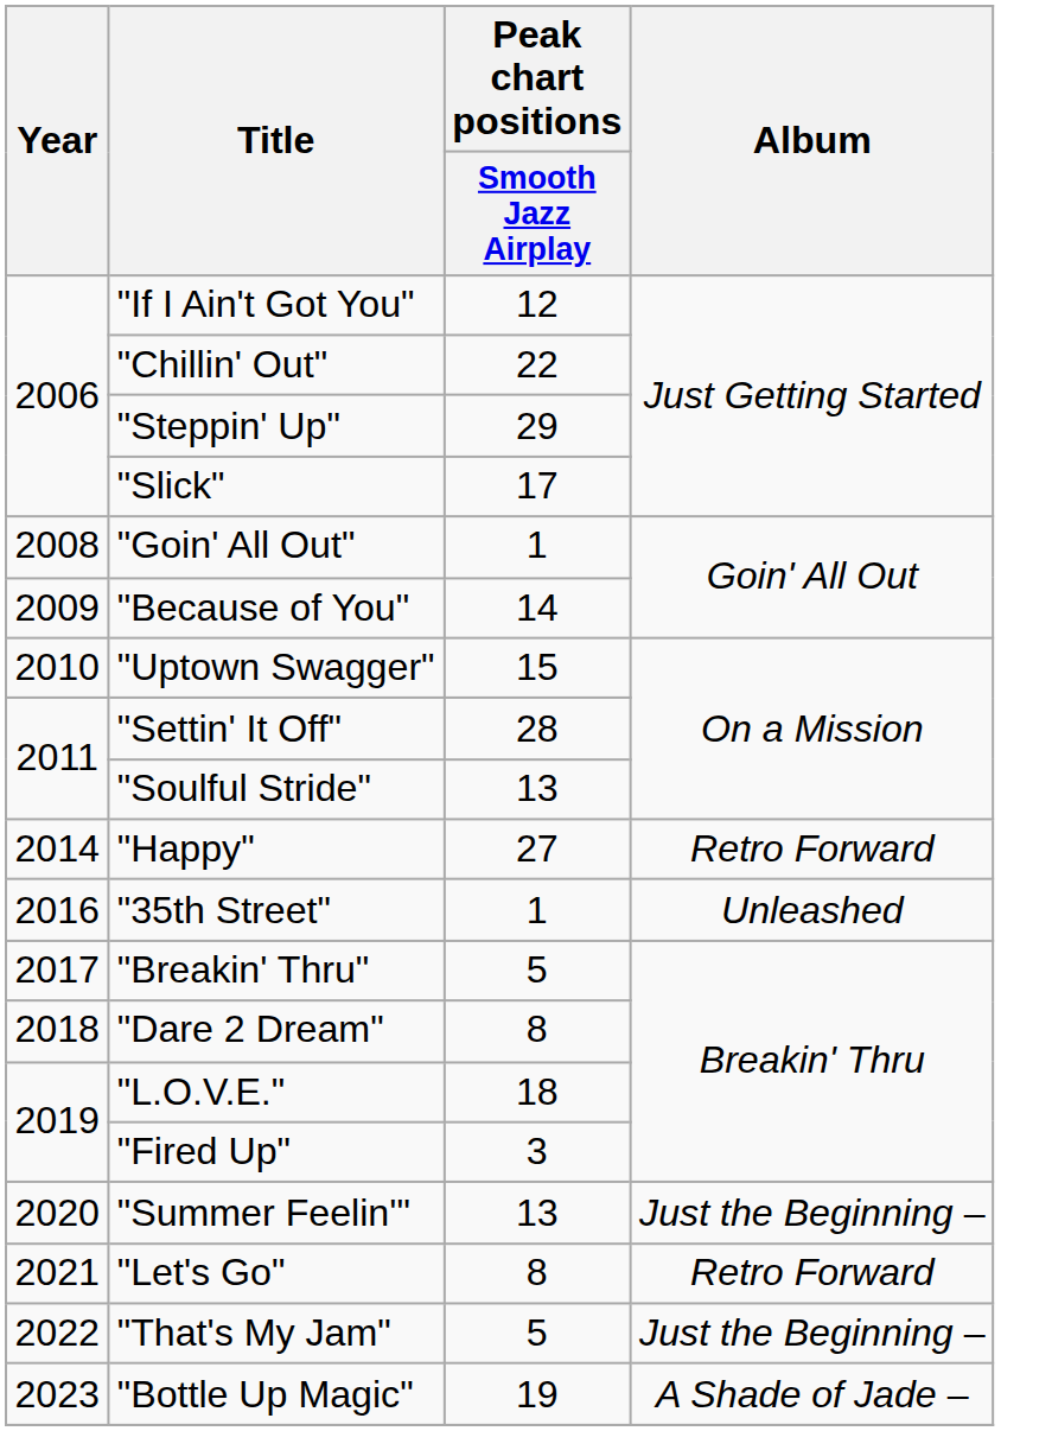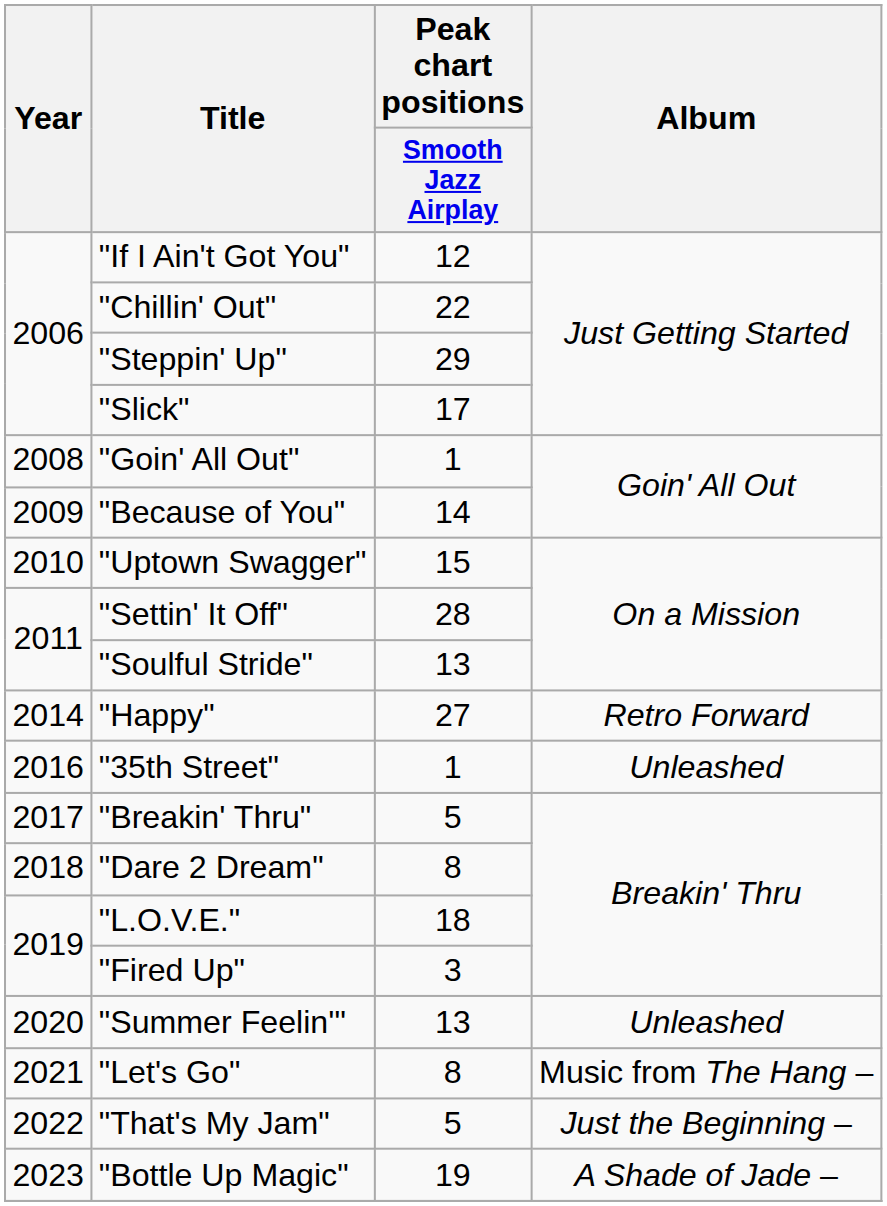 <table class="wikitable" style="text-align:center";>
 <tr>
 <th rowspan="2">Year</th>
 <th rowspan="2">Title</th>
 <th colspan="1">Peak chart positions</th>
 <th rowspan="2">Album</th>
 </tr>
 <tr style="font-size:smaller;">
 <th style="width:50px;"><a href='#'>Smooth Jazz<br>Airplay</a><br></th>
 </tr>
 <tr>
 <td rowspan="4">2006</td>
 <td align="left">"If I Ain't Got You"</td>
 <td>12</td>
 <td rowspan="4"><em>Just Getting Started</em></td>
 </tr>
 <tr>
 <td align="left">"Chillin' Out"</td>
 <td>22</td>
 </tr>
 <tr>
 <td align="left">"Steppin' Up"</td>
 <td>29</td>
 </tr>
 <tr>
 <td align="left">"Slick"</td>
 <td>17</td>
 </tr>
 <tr>
 <td>2008</td>
 <td align="left">"Goin' All Out"</td>
 <td>1</td>
 <td rowspan="2"><em>Goin' All Out</em></td>
 </tr>
 <tr>
 <td>2009</td>
 <td align="left">"Because of You"</td>
 <td>14</td>
 </tr>
 <tr>
 <td>2010</td>
 <td align="left">"Uptown Swagger"</td>
 <td>15</td>
 <td rowspan="3"><em>On a Mission</em></td>
 </tr>
 <tr>
 <td rowspan="2">2011</td>
 <td align="left">"Settin' It Off"</td>
 <td>28</td>
 </tr>
 <tr>
 <td align="left">"Soulful Stride"</td>
 <td>13</td>
 </tr>
 <tr>
 <td>2014</td>
 <td align="left">"Happy"</td>
 <td>27</td>
 <td rowspan="1"><em>Retro Forward</em></td>
 </tr>
 <tr>
 <td>2016</td>
 <td align="left">"35th Street" <br></td>
 <td>1</td>
 <td rowspan="1"><em>Unleashed</em></td>
 </tr>
 <tr>
 <td>2017</td>
 <td align="left">"Breakin' Thru"</td>
 <td>5</td>
 <td rowspan="4"><em>Breakin' Thru</em></td>
 </tr>
 <tr>
 <td>2018</td>
 <td align="left">"Dare 2 Dream"</td>
 <td>8</td>
 </tr>
 <tr>
 <td rowspan="2">2019</td>
 <td align="left">"L.O.V.E." <br></td>
 <td>18</td>
 </tr>
 <tr>
 <td align="left">"Fired Up" <br></td>
 <td>3</td>
 </tr>
 <tr>
 <td>2020</td>
 <td align="left">"Summer Feelin'" <br></td>
 <td>13</td>
-<td rowspan="1"><em>Just the Beginning</em> – </td>
+<td rowspan="1"><em>Unleashed</em></td>
 </tr>
 <tr>
 <td>2021</td>
 <td align="left">"Let's Go" <br></td>
 <td>8</td>
-<td rowspan="1"><em>Retro Forward</em></td>
+<td rowspan="1">Music from <em>The Hang</em> – </td>
 </tr>
 <tr>
 <td>2022</td>
 <td align="left">"That's My Jam" <br></td>
 <td>5</td>
 <td rowspan="1"><em>Just the Beginning</em> – </td>
 </tr>
 <tr>
 <td>2023</td>
 <td align="left">"Bottle Up Magic" <br></td>
 <td>19</td>
 <td><em>A Shade of Jade</em> – </td>
 </tr>
 <tr>
 </tr>
 </table>
